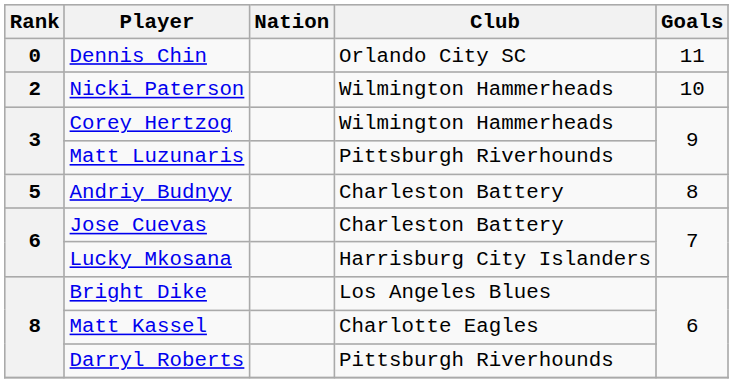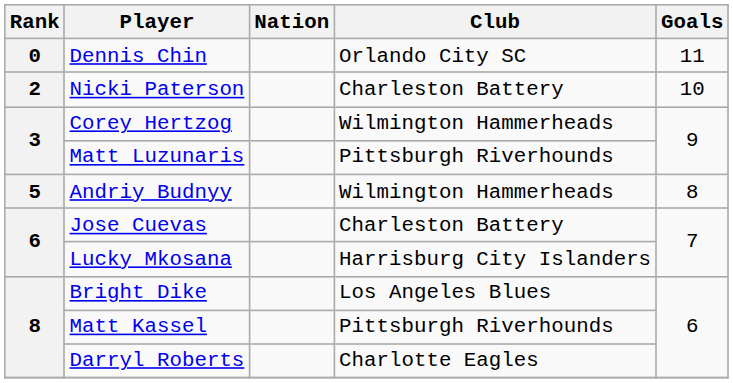 <table class="wikitable">
 <tr>
 <th>Rank</th>
 <th>Player</th>
 <th>Nation</th>
 <th>Club</th>
 <th>Goals</th>
 </tr>
 <tr>
 <th>0</th>
 <td><a href='#'>Dennis Chin</a></td>
 <td></td>
 <td>Orlando City SC</td>
 <td style="text-align:center;">11</td>
 </tr>
 <tr>
 <th>2</th>
 <td><a href='#'>Nicki Paterson</a></td>
 <td></td>
-<td>Wilmington Hammerheads</td>
+<td>Charleston Battery</td>
 <td style="text-align:center;">10</td>
 </tr>
 <tr>
 <th rowspan="2">3</th>
 <td><a href='#'>Corey Hertzog</a></td>
 <td></td>
 <td>Wilmington Hammerheads</td>
 <td rowspan="2" style="text-align:center;">9</td>
 </tr>
 <tr>
 <td><a href='#'>Matt Luzunaris</a></td>
 <td></td>
 <td>Pittsburgh Riverhounds</td>
 </tr>
 <tr>
 <th>5</th>
 <td><a href='#'>Andriy Budnyy</a></td>
 <td></td>
-<td>Charleston Battery</td>
+<td>Wilmington Hammerheads</td>
 <td style="text-align:center;">8</td>
 </tr>
 <tr>
 <th rowspan="2">6</th>
 <td><a href='#'>Jose Cuevas</a></td>
 <td></td>
 <td>Charleston Battery</td>
 <td rowspan="2" style="text-align:center;">7</td>
 </tr>
 <tr>
 <td><a href='#'>Lucky Mkosana</a></td>
 <td></td>
 <td>Harrisburg City Islanders</td>
 </tr>
 <tr>
 <th rowspan="3">8</th>
 <td><a href='#'>Bright Dike</a></td>
 <td></td>
 <td>Los Angeles Blues</td>
 <td rowspan="3" style="text-align:center;">6</td>
 </tr>
 <tr>
 <td><a href='#'>Matt Kassel</a></td>
 <td></td>
-<td>Charlotte Eagles</td>
+<td>Pittsburgh Riverhounds</td>
 </tr>
 <tr>
 <td><a href='#'>Darryl Roberts</a></td>
 <td></td>
-<td>Pittsburgh Riverhounds</td>
+<td>Charlotte Eagles</td>
 </tr>
 <tr>
 </tr>
 </table>
